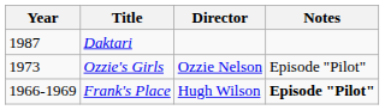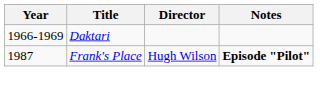 <table class="wikitable">
 <tr>
 <th>Year</th>
 <th>Title</th>
 <th>Director</th>
 <th>Notes</th>
 </tr>
 <tr>
-<td>1987</td>
+<td>1966-1969</td>
 <td><em><a href='#'>Daktari</a></em></td>
 <td></td>
 <td></td>
 </tr>
 <tr>
-<td>1973</td>
-<td><em><a href='#'>Ozzie's Girls</a></em></td>
-<td><a href='#'>Ozzie Nelson</a></td>
-<td>Episode "Pilot"</td>
-</tr>
-<tr>
-<td>1966-1969</td>
+<td>1987</td>
 <td><em><a href='#'>Frank's Place</a></em></td>
 <td><a href='#'>Hugh Wilson</a></td>
 <td><strong>Episode "Pilot"</strong></td>
 </tr>
 </table>
